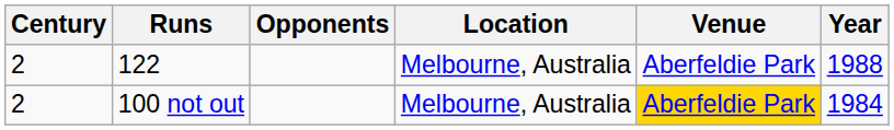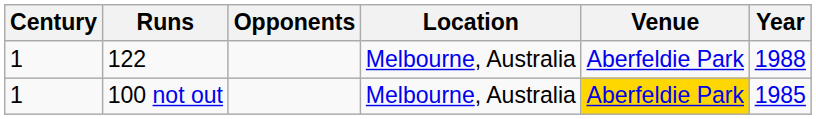 <table class="wikitable">
 <tr>
 <th>Century</th>
 <th>Runs</th>
 <th>Opponents</th>
 <th>Location</th>
 <th>Venue</th>
 <th>Year</th>
 </tr>
 <tr>
-<td>2</td>
+<td>1</td>
 <td>122</td>
 <td></td>
 <td><a href='#'>Melbourne</a>, Australia</td>
 <td><a href='#'>Aberfeldie Park</a></td>
 <td><a href='#'>1988</a></td>
 </tr>
 <tr>
-<td>2</td>
+<td>1</td>
 <td>100 <a href='#'>not out</a></td>
 <td></td>
 <td><a href='#'>Melbourne</a>, Australia</td>
 <td style="background: gold;"><a href='#'>Aberfeldie Park</a></td>
-<td><a href='#'>1984</a></td>
+<td><a href='#'>1985</a></td>
 </tr>
 </table>
